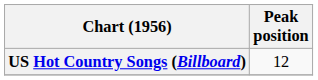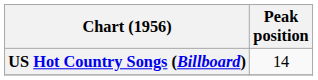 <table class="wikitable sortable plainrowheaders" style="text-align:center">
 <tr>
 <th scope="col">Chart (1956)</th>
 <th scope="col">Peak<br> position</th>
 </tr>
 <tr>
 <th scope="row">US <a href='#'>Hot Country Songs</a> (<em><a href='#'>Billboard</a></em>)</th>
-<td>12</td>
+<td>14</td>
 </tr>
 <tr>
 </tr>
 </table>
